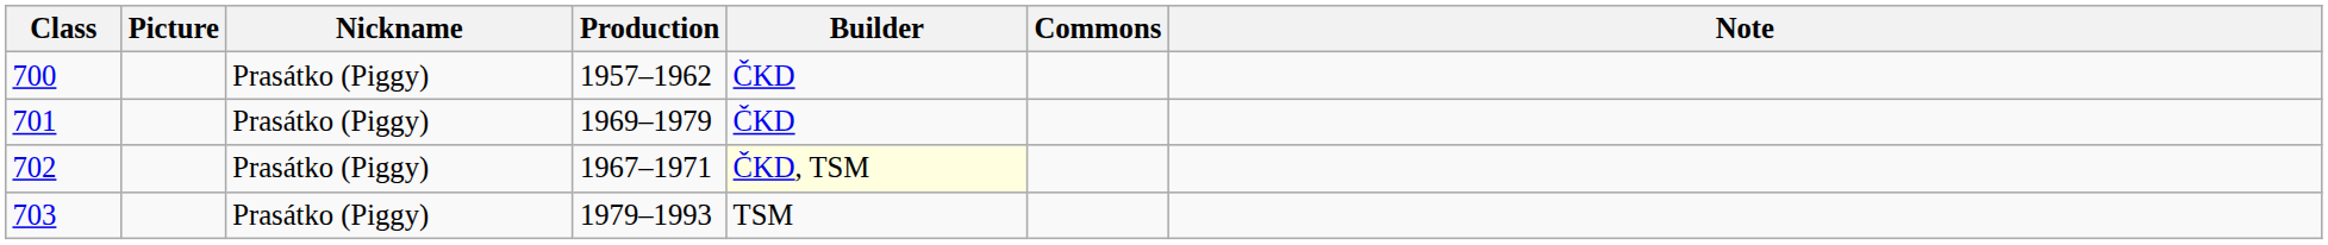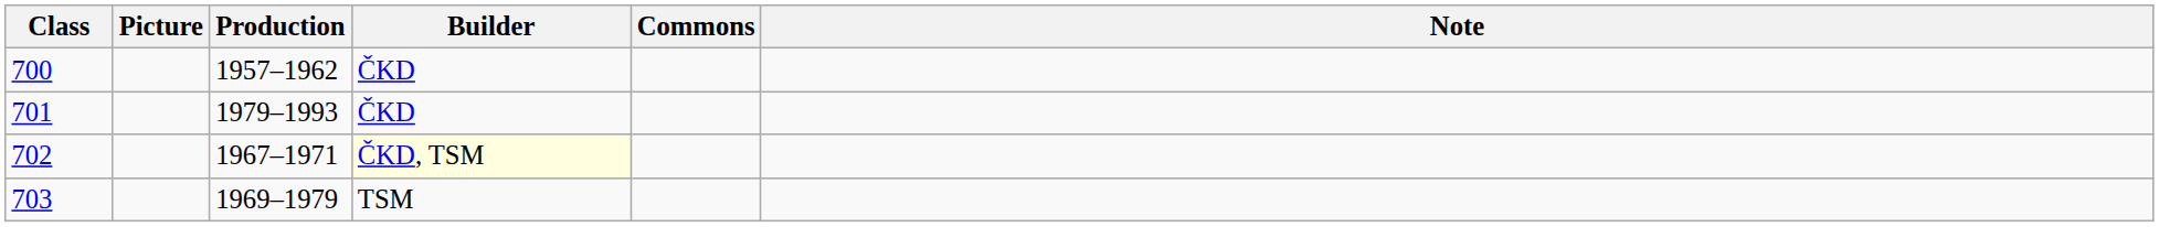 <table class="wikitable" border="1" width="100%">
 <tr>
 <th width="5%">Class</th>
 <th width="1%">Picture</th>
-<th width="15%">Nickname</th>
 <th width="6%">Production</th>
 <th width="13%">Builder</th>
 <th width="1%">Commons</th>
 <th>Note</th>
 </tr>
 <tr>
 <td><a href='#'>700</a></td>
 <td></td>
-<td>Prasátko (Piggy)</td>
 <td>1957–1962</td>
 <td><a href='#'>ČKD</a></td>
 <td></td>
 <td></td>
 </tr>
 <tr>
 <td><a href='#'>701</a></td>
 <td></td>
-<td>Prasátko (Piggy)</td>
-<td>1969–1979</td>
+<td>1979–1993</td>
 <td><a href='#'>ČKD</a></td>
 <td></td>
 <td></td>
 </tr>
 <tr>
 <td><a href='#'>702</a></td>
 <td></td>
-<td>Prasátko (Piggy)</td>
 <td>1967–1971</td>
 <td style="background: lightyellow;"><a href='#'>ČKD</a>, TSM</td>
 <td></td>
 <td></td>
 </tr>
 <tr>
 <td><a href='#'>703</a></td>
 <td></td>
-<td>Prasátko (Piggy)</td>
-<td>1979–1993</td>
+<td>1969–1979</td>
 <td>TSM</td>
 <td></td>
 <td></td>
 </tr>
 </table>
